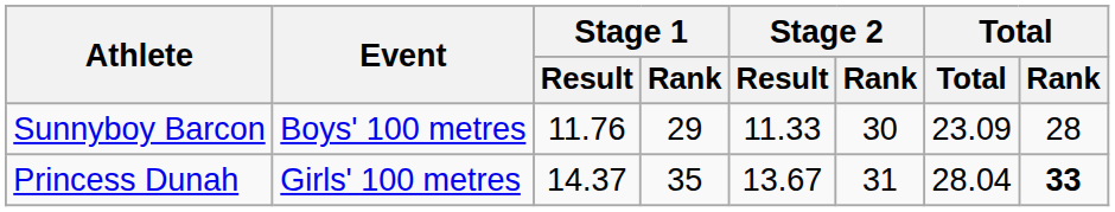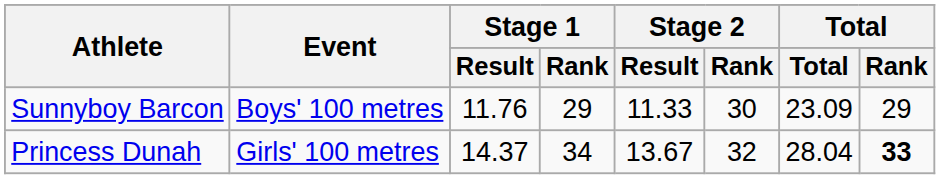 <table class="wikitable" style="font-size:90%">
 <tr>
 <th rowspan=2>Athlete</th>
 <th rowspan=2>Event</th>
 <th colspan=2>Stage 1</th>
 <th colspan=2>Stage 2</th>
 <th colspan=2>Total</th>
 </tr>
 <tr style="font-size:95%">
 <th>Result</th>
 <th>Rank</th>
 <th>Result</th>
 <th>Rank</th>
 <th>Total</th>
 <th>Rank</th>
 </tr>
 <tr align=center>
 <td align=left><a href='#'>Sunnyboy Barcon</a></td>
 <td align=left><a href='#'>Boys' 100 metres</a></td>
 <td>11.76</td>
 <td>29</td>
 <td>11.33</td>
 <td>30</td>
 <td>23.09</td>
-<td>28</td>
+<td>29</td>
 </tr>
 <tr align=center>
 <td align=left><a href='#'>Princess Dunah</a></td>
 <td align=left><a href='#'>Girls' 100 metres</a></td>
 <td>14.37</td>
-<td>35</td>
+<td>34</td>
 <td>13.67</td>
-<td>31</td>
+<td>32</td>
 <td>28.04</td>
 <td><strong>33</strong></td>
 </tr>
 </table>
